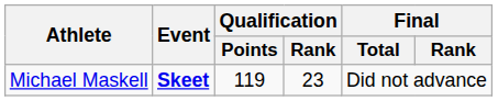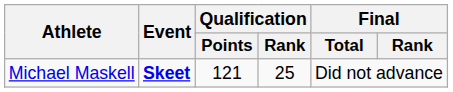 <table class="wikitable" style="font-size:90%">
 <tr>
 <th rowspan="2">Athlete</th>
 <th rowspan="2">Event</th>
 <th colspan=2>Qualification</th>
 <th colspan=2>Final</th>
 </tr>
 <tr style="font-size:95%">
 <th>Points</th>
 <th>Rank</th>
 <th>Total</th>
 <th>Rank</th>
 </tr>
 <tr>
 <td align=left><a href='#'>Michael Maskell</a></td>
 <td align=left><strong><a href='#'>Skeet</a></strong></td>
-<td align=center>119</td>
-<td align=center>23</td>
+<td align=center>121</td>
+<td align=center>25</td>
 <td align=center colspan=2>Did not advance</td>
 </tr>
 </table>
